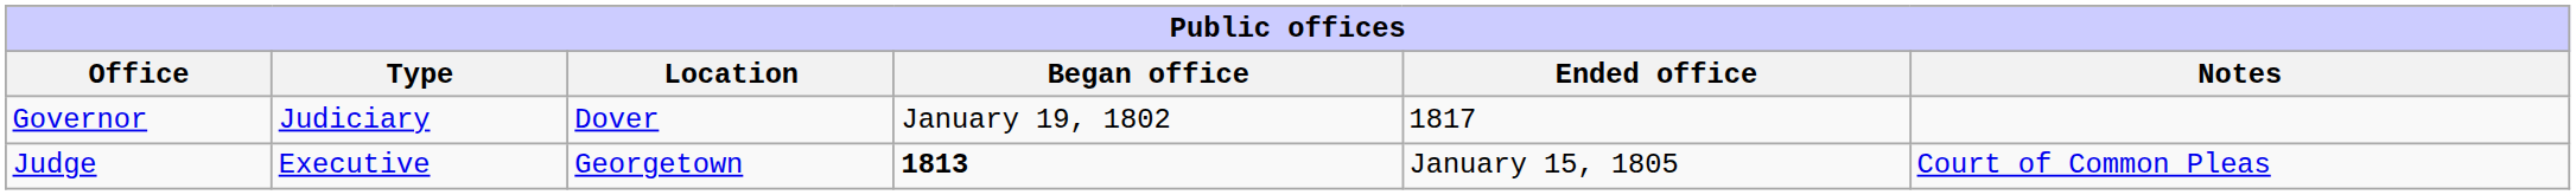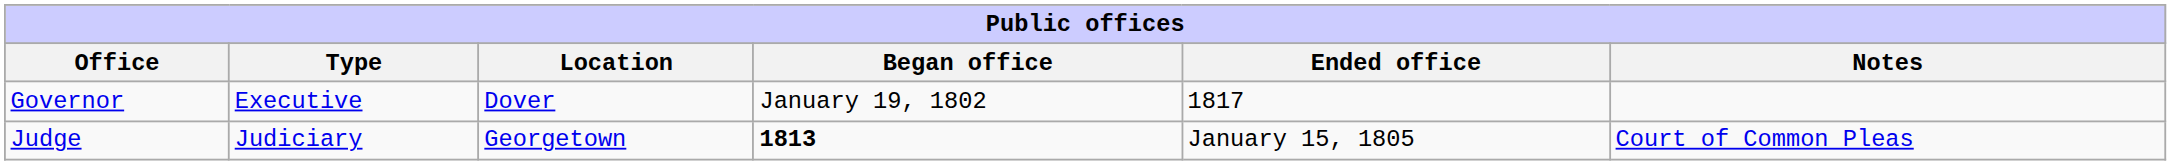 <table class=wikitable style="width: 94%" style="text-align: center;" align="center">
 <tr bgcolor=#cccccc>
 <th colspan=7 style="background: #ccccff;">Public offices</th>
 </tr>
 <tr>
 <th><strong>Office</strong></th>
 <th><strong>Type</strong></th>
 <th><strong>Location</strong></th>
 <th><strong>Began office</strong></th>
 <th><strong>Ended office</strong></th>
 <th><strong>Notes</strong></th>
 </tr>
 <tr>
 <td><a href='#'>Governor</a></td>
-<td><a href='#'>Judiciary</a></td>
+<td><a href='#'>Executive</a></td>
 <td><a href='#'>Dover</a></td>
 <td>January 19, 1802</td>
 <td>1817</td>
 <td></td>
 </tr>
 <tr>
 <td><a href='#'>Judge</a></td>
-<td><a href='#'>Executive</a></td>
+<td><a href='#'>Judiciary</a></td>
 <td><a href='#'>Georgetown</a></td>
 <td><strong>1813</strong></td>
 <td>January 15, 1805</td>
 <td><a href='#'>Court of Common Pleas</a></td>
 </tr>
 </table>
